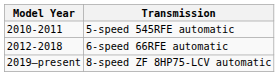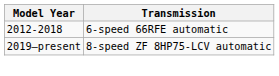 <table class="wikitable">
 <tr>
 <th>Model Year</th>
 <th>Transmission</th>
-</tr>
-<tr>
-<td>2010-2011</td>
-<td>5-speed 545RFE automatic</td>
 </tr>
 <tr>
 <td>2012-2018</td>
 <td>6-speed 66RFE automatic</td>
 </tr>
 <tr>
 <td>2019–present</td>
 <td>8-speed ZF 8HP75-LCV automatic</td>
 </tr>
 </table>
